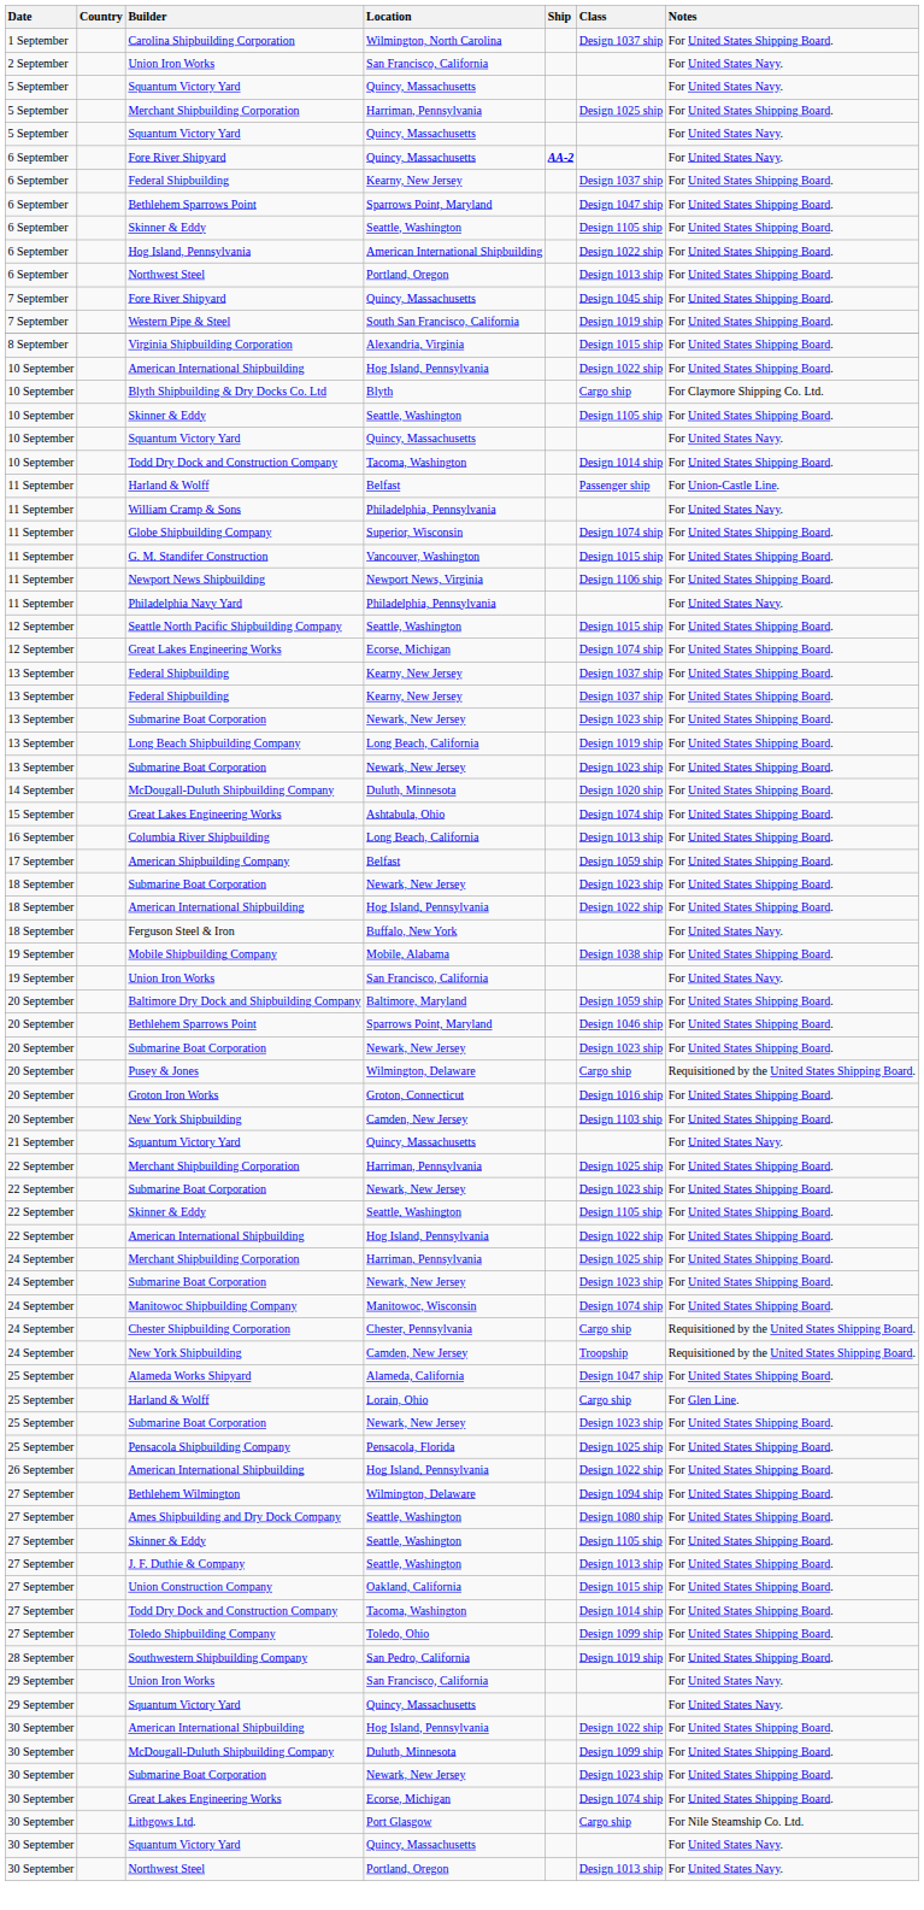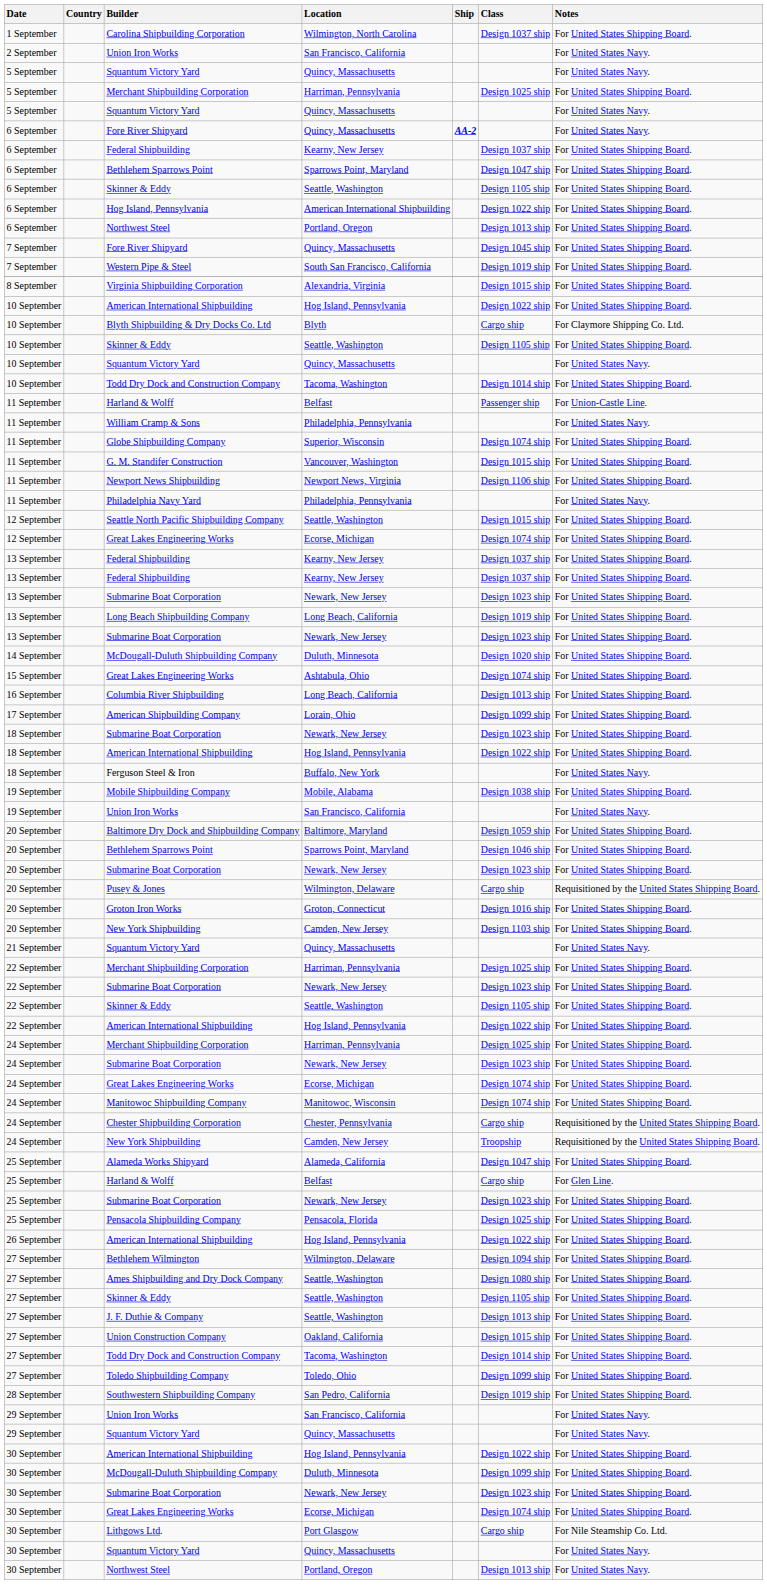 <table class="wikitable sortable" style="font-size:1.00em; line-height:1.5em;">
 <tr>
 <th style="text-align: left;">Date</th>
 <th style="text-align: left;">Country</th>
 <th style="text-align: left;">Builder</th>
 <th style="text-align: left;">Location</th>
 <th style="text-align: left;">Ship</th>
 <th style="text-align: left;">Class</th>
 <th style="text-align: left;">Notes</th>
 </tr>
 <tr ---->
 <td>1 September</td>
 <td></td>
 <td><a href='#'>Carolina Shipbuilding Corporation</a></td>
 <td><a href='#'>Wilmington, North Carolina</a></td>
 <td><strong></strong></td>
 <td><a href='#'>Design 1037 ship</a></td>
 <td>For <a href='#'>United States Shipping Board</a>.</td>
 </tr>
 <tr ---->
 <td>2 September</td>
 <td></td>
 <td><a href='#'>Union Iron Works</a></td>
 <td><a href='#'>San Francisco, California</a></td>
 <td><strong></strong></td>
 <td></td>
 <td>For <a href='#'>United States Navy</a>.</td>
 </tr>
 <tr ---->
 <td>5 September</td>
 <td></td>
 <td><a href='#'>Squantum Victory Yard</a></td>
 <td><a href='#'>Quincy, Massachusetts</a></td>
 <td><strong></strong></td>
 <td></td>
 <td>For <a href='#'>United States Navy</a>.</td>
 </tr>
 <tr ---->
 <td>5 September</td>
 <td></td>
 <td><a href='#'>Merchant Shipbuilding Corporation</a></td>
 <td><a href='#'>Harriman, Pennsylvania</a></td>
 <td><strong></strong></td>
 <td><a href='#'>Design 1025 ship</a></td>
 <td>For <a href='#'>United States Shipping Board</a>.</td>
 </tr>
 <tr ---->
 <td>5 September</td>
 <td></td>
 <td><a href='#'>Squantum Victory Yard</a></td>
 <td><a href='#'>Quincy, Massachusetts</a></td>
 <td><strong></strong></td>
 <td></td>
 <td>For <a href='#'>United States Navy</a>.</td>
 </tr>
 <tr ---->
 <td>6 September</td>
 <td></td>
 <td><a href='#'>Fore River Shipyard</a></td>
 <td><a href='#'>Quincy, Massachusetts</a></td>
 <td><strong><a href='#'><em>AA-2</em></a></strong></td>
 <td></td>
 <td>For <a href='#'>United States Navy</a>.</td>
 </tr>
 <tr ---->
 <td>6 September</td>
 <td></td>
 <td><a href='#'>Federal Shipbuilding</a></td>
 <td><a href='#'>Kearny, New Jersey</a></td>
 <td><strong></strong></td>
 <td><a href='#'>Design 1037 ship</a></td>
 <td>For <a href='#'>United States Shipping Board</a>.</td>
 </tr>
 <tr ---->
 <td>6 September</td>
 <td></td>
 <td><a href='#'>Bethlehem Sparrows Point</a></td>
 <td><a href='#'>Sparrows Point, Maryland</a></td>
 <td><strong></strong></td>
 <td><a href='#'>Design 1047 ship</a></td>
 <td>For <a href='#'>United States Shipping Board</a>.</td>
 </tr>
 <tr ---->
 <td>6 September</td>
 <td></td>
 <td><a href='#'>Skinner & Eddy</a></td>
 <td><a href='#'>Seattle, Washington</a></td>
 <td><strong></strong></td>
 <td><a href='#'>Design 1105 ship</a></td>
 <td>For <a href='#'>United States Shipping Board</a>.</td>
 </tr>
 <tr ---->
 <td>6 September</td>
 <td></td>
 <td><a href='#'>Hog Island, Pennsylvania</a></td>
 <td><a href='#'>American International Shipbuilding</a></td>
 <td><strong></strong></td>
 <td><a href='#'>Design 1022 ship</a></td>
 <td>For <a href='#'>United States Shipping Board</a>.</td>
 </tr>
 <tr ---->
 <td>6 September</td>
 <td></td>
 <td><a href='#'>Northwest Steel</a></td>
 <td><a href='#'>Portland, Oregon</a></td>
 <td><strong></strong></td>
 <td><a href='#'>Design 1013 ship</a></td>
 <td>For <a href='#'>United States Shipping Board</a>.</td>
 </tr>
 <tr ---->
 <td>7 September</td>
 <td></td>
 <td><a href='#'>Fore River Shipyard</a></td>
 <td><a href='#'>Quincy, Massachusetts</a></td>
 <td><strong></strong></td>
 <td><a href='#'>Design 1045 ship</a></td>
 <td>For <a href='#'>United States Shipping Board</a>.</td>
 </tr>
 <tr ---->
 <td>7 September</td>
 <td></td>
 <td><a href='#'>Western Pipe & Steel</a></td>
 <td><a href='#'>South San Francisco, California</a></td>
 <td><strong></strong></td>
 <td><a href='#'>Design 1019 ship</a></td>
 <td>For <a href='#'>United States Shipping Board</a>.</td>
 </tr>
 <tr>
 </tr>
 <tr ---->
 <td>8 September</td>
 <td></td>
 <td><a href='#'>Virginia Shipbuilding Corporation</a></td>
 <td><a href='#'>Alexandria, Virginia</a></td>
 <td><strong></strong></td>
 <td><a href='#'>Design 1015 ship</a></td>
 <td>For <a href='#'>United States Shipping Board</a>.</td>
 </tr>
 <tr ---->
 <td>10 September</td>
 <td></td>
 <td><a href='#'>American International Shipbuilding</a></td>
 <td><a href='#'>Hog Island, Pennsylvania</a></td>
 <td><strong></strong></td>
 <td><a href='#'>Design 1022 ship</a></td>
 <td>For <a href='#'>United States Shipping Board</a>.</td>
 </tr>
 <tr ---->
 <td>10 September</td>
 <td></td>
 <td><a href='#'>Blyth Shipbuilding & Dry Docks Co. Ltd</a></td>
 <td><a href='#'>Blyth</a></td>
 <td><strong></strong></td>
 <td><a href='#'>Cargo ship</a></td>
 <td>For Claymore Shipping Co. Ltd.</td>
 </tr>
 <tr ---->
 <td>10 September</td>
 <td></td>
 <td><a href='#'>Skinner & Eddy</a></td>
 <td><a href='#'>Seattle, Washington</a></td>
 <td><strong></strong></td>
 <td><a href='#'>Design 1105 ship</a></td>
 <td>For <a href='#'>United States Shipping Board</a>.</td>
 </tr>
 <tr ---->
 <td>10 September</td>
 <td></td>
 <td><a href='#'>Squantum Victory Yard</a></td>
 <td><a href='#'>Quincy, Massachusetts</a></td>
 <td><strong></strong></td>
 <td></td>
 <td>For <a href='#'>United States Navy</a>.</td>
 </tr>
 <tr ---->
 <td>10 September</td>
 <td></td>
 <td><a href='#'>Todd Dry Dock and Construction Company</a></td>
 <td><a href='#'>Tacoma, Washington</a></td>
 <td><strong></strong></td>
 <td><a href='#'>Design 1014 ship</a></td>
 <td>For <a href='#'>United States Shipping Board</a>.</td>
 </tr>
 <tr ---->
 <td>11 September</td>
 <td></td>
 <td><a href='#'>Harland & Wolff</a></td>
 <td><a href='#'>Belfast</a></td>
 <td><strong></strong></td>
 <td><a href='#'>Passenger ship</a></td>
 <td>For <a href='#'>Union-Castle Line</a>.</td>
 </tr>
 <tr ---->
 <td>11 September</td>
 <td></td>
 <td><a href='#'>William Cramp & Sons</a></td>
 <td><a href='#'>Philadelphia, Pennsylvania</a></td>
 <td><strong></strong></td>
 <td></td>
 <td>For <a href='#'>United States Navy</a>.</td>
 </tr>
 <tr ---->
 <td>11 September</td>
 <td></td>
 <td><a href='#'>Globe Shipbuilding Company</a></td>
 <td><a href='#'>Superior, Wisconsin</a></td>
 <td><strong></strong></td>
 <td><a href='#'>Design 1074 ship</a></td>
 <td>For <a href='#'>United States Shipping Board</a>.</td>
 </tr>
 <tr ---->
 <td>11 September</td>
 <td></td>
 <td><a href='#'>G. M. Standifer Construction</a></td>
 <td><a href='#'>Vancouver, Washington</a></td>
 <td><strong></strong></td>
 <td><a href='#'>Design 1015 ship</a></td>
 <td>For <a href='#'>United States Shipping Board</a>.</td>
 </tr>
 <tr ---->
 <td>11 September</td>
 <td></td>
 <td><a href='#'>Newport News Shipbuilding</a></td>
 <td><a href='#'>Newport News, Virginia</a></td>
 <td><strong></strong></td>
 <td><a href='#'>Design 1106 ship</a></td>
 <td>For <a href='#'>United States Shipping Board</a>.</td>
 </tr>
 <tr ---->
 <td>11 September</td>
 <td></td>
 <td><a href='#'>Philadelphia Navy Yard</a></td>
 <td><a href='#'>Philadelphia, Pennsylvania</a></td>
 <td><strong></strong></td>
 <td></td>
 <td>For <a href='#'>United States Navy</a>.</td>
 </tr>
 <tr ---->
 <td>12 September</td>
 <td></td>
 <td><a href='#'>Seattle North Pacific Shipbuilding Company</a></td>
 <td><a href='#'>Seattle, Washington</a></td>
 <td><strong></strong></td>
 <td><a href='#'>Design 1015 ship</a></td>
 <td>For <a href='#'>United States Shipping Board</a>.</td>
 </tr>
 <tr ---->
 <td>12 September</td>
 <td></td>
 <td><a href='#'>Great Lakes Engineering Works</a></td>
 <td><a href='#'>Ecorse, Michigan</a></td>
 <td><strong></strong></td>
 <td><a href='#'>Design 1074 ship</a></td>
 <td>For <a href='#'>United States Shipping Board</a>.</td>
 </tr>
 <tr ---->
 <td>13 September</td>
 <td></td>
 <td><a href='#'>Federal Shipbuilding</a></td>
 <td><a href='#'>Kearny, New Jersey</a></td>
 <td><strong></strong></td>
 <td><a href='#'>Design 1037 ship</a></td>
 <td>For <a href='#'>United States Shipping Board</a>.</td>
 </tr>
 <tr ---->
 <td>13 September</td>
 <td></td>
 <td><a href='#'>Federal Shipbuilding</a></td>
 <td><a href='#'>Kearny, New Jersey</a></td>
 <td><strong></strong></td>
 <td><a href='#'>Design 1037 ship</a></td>
 <td>For <a href='#'>United States Shipping Board</a>.</td>
 </tr>
 <tr ---->
 <td>13 September</td>
 <td></td>
 <td><a href='#'>Submarine Boat Corporation</a></td>
 <td><a href='#'>Newark, New Jersey</a></td>
 <td><strong></strong></td>
 <td><a href='#'>Design 1023 ship</a></td>
 <td>For <a href='#'>United States Shipping Board</a>.</td>
 </tr>
 <tr ---->
 <td>13 September</td>
 <td></td>
 <td><a href='#'>Long Beach Shipbuilding Company</a></td>
 <td><a href='#'>Long Beach, California</a></td>
 <td><strong></strong></td>
 <td><a href='#'>Design 1019 ship</a></td>
 <td>For <a href='#'>United States Shipping Board</a>.</td>
 </tr>
 <tr ---->
 <td>13 September</td>
 <td></td>
 <td><a href='#'>Submarine Boat Corporation</a></td>
 <td><a href='#'>Newark, New Jersey</a></td>
 <td><strong></strong></td>
 <td><a href='#'>Design 1023 ship</a></td>
 <td>For <a href='#'>United States Shipping Board</a>.</td>
 </tr>
 <tr ---->
 <td>14 September</td>
 <td></td>
 <td><a href='#'>McDougall-Duluth Shipbuilding Company</a></td>
 <td><a href='#'>Duluth, Minnesota</a></td>
 <td><strong></strong></td>
 <td><a href='#'>Design 1020 ship</a></td>
 <td>For <a href='#'>United States Shipping Board</a>.</td>
 </tr>
 <tr ---->
 <td>15 September</td>
 <td></td>
 <td><a href='#'>Great Lakes Engineering Works</a></td>
 <td><a href='#'>Ashtabula, Ohio</a></td>
 <td><strong></strong></td>
 <td><a href='#'>Design 1074 ship</a></td>
 <td>For <a href='#'>United States Shipping Board</a>.</td>
 </tr>
 <tr ---->
 <td>16 September</td>
 <td></td>
 <td><a href='#'>Columbia River Shipbuilding</a></td>
 <td><a href='#'>Long Beach, California</a></td>
 <td><strong></strong></td>
 <td><a href='#'>Design 1013 ship</a></td>
 <td>For <a href='#'>United States Shipping Board</a>.</td>
 </tr>
 <tr ---->
 <td>17 September</td>
 <td></td>
 <td><a href='#'>American Shipbuilding Company</a></td>
-<td><a href='#'>Belfast</a></td>
+<td><a href='#'>Lorain, Ohio</a></td>
 <td><strong></strong></td>
-<td><a href='#'>Design 1059 ship</a></td>
+<td><a href='#'>Design 1099 ship</a></td>
 <td>For <a href='#'>United States Shipping Board</a>.</td>
 </tr>
 <tr ---->
 <td>18 September</td>
 <td></td>
 <td><a href='#'>Submarine Boat Corporation</a></td>
 <td><a href='#'>Newark, New Jersey</a></td>
 <td><strong></strong></td>
 <td><a href='#'>Design 1023 ship</a></td>
 <td>For <a href='#'>United States Shipping Board</a>.</td>
 </tr>
 <tr ---->
 <td>18 September</td>
 <td></td>
 <td><a href='#'>American International Shipbuilding</a></td>
 <td><a href='#'>Hog Island, Pennsylvania</a></td>
 <td><strong></strong></td>
 <td><a href='#'>Design 1022 ship</a></td>
 <td>For <a href='#'>United States Shipping Board</a>.</td>
 </tr>
 <tr ---->
 <td>18 September</td>
 <td></td>
 <td>Ferguson Steel & Iron</td>
 <td><a href='#'>Buffalo, New York</a></td>
 <td><strong> </strong></td>
 <td></td>
 <td>For <a href='#'>United States Navy</a>.</td>
 </tr>
 <tr ---->
 <td>19 September</td>
 <td></td>
 <td><a href='#'>Mobile Shipbuilding Company</a></td>
 <td><a href='#'>Mobile, Alabama</a></td>
 <td><strong></strong></td>
 <td><a href='#'>Design 1038 ship</a></td>
 <td>For <a href='#'>United States Shipping Board</a>.</td>
 </tr>
 <tr ---->
 <td>19 September</td>
 <td></td>
 <td><a href='#'>Union Iron Works</a></td>
 <td><a href='#'>San Francisco, California</a></td>
 <td><strong></strong></td>
 <td></td>
 <td>For <a href='#'>United States Navy</a>.</td>
 </tr>
 <tr ---->
 <td>20 September</td>
 <td></td>
 <td><a href='#'>Baltimore Dry Dock and Shipbuilding Company</a></td>
 <td><a href='#'>Baltimore, Maryland</a></td>
 <td><strong></strong></td>
 <td><a href='#'>Design 1059 ship</a></td>
 <td>For <a href='#'>United States Shipping Board</a>.</td>
 </tr>
 <tr ---->
 <td>20 September</td>
 <td></td>
 <td><a href='#'>Bethlehem Sparrows Point</a></td>
 <td><a href='#'>Sparrows Point, Maryland</a></td>
 <td><strong></strong></td>
 <td><a href='#'>Design 1046 ship</a></td>
 <td>For <a href='#'>United States Shipping Board</a>.</td>
 </tr>
 <tr ---->
 <td>20 September</td>
 <td></td>
 <td><a href='#'>Submarine Boat Corporation</a></td>
 <td><a href='#'>Newark, New Jersey</a></td>
 <td><strong></strong></td>
 <td><a href='#'>Design 1023 ship</a></td>
 <td>For <a href='#'>United States Shipping Board</a>.</td>
 </tr>
 <tr ---->
 <td>20 September</td>
 <td></td>
 <td><a href='#'>Pusey & Jones</a></td>
 <td><a href='#'>Wilmington, Delaware</a></td>
 <td><strong></strong></td>
 <td><a href='#'>Cargo ship</a></td>
 <td>Requisitioned by the <a href='#'>United States Shipping Board</a>.</td>
 </tr>
 <tr ---->
 <td>20 September</td>
 <td></td>
 <td><a href='#'>Groton Iron Works</a></td>
 <td><a href='#'>Groton, Connecticut</a></td>
 <td><strong></strong></td>
 <td><a href='#'>Design 1016 ship</a></td>
 <td>For <a href='#'>United States Shipping Board</a>.</td>
 </tr>
 <tr ---->
 <td>20 September</td>
 <td></td>
 <td><a href='#'>New York Shipbuilding</a></td>
 <td><a href='#'>Camden, New Jersey</a></td>
 <td><strong></strong></td>
 <td><a href='#'>Design 1103 ship</a></td>
 <td>For <a href='#'>United States Shipping Board</a>.</td>
 </tr>
 <tr ---->
 <td>21 September</td>
 <td></td>
 <td><a href='#'>Squantum Victory Yard</a></td>
 <td><a href='#'>Quincy, Massachusetts</a></td>
 <td><strong></strong></td>
 <td></td>
 <td>For <a href='#'>United States Navy</a>.</td>
 </tr>
 <tr ---->
 <td>22 September</td>
 <td></td>
 <td><a href='#'>Merchant Shipbuilding Corporation</a></td>
 <td><a href='#'>Harriman, Pennsylvania</a></td>
 <td><strong></strong></td>
 <td><a href='#'>Design 1025 ship</a></td>
 <td>For <a href='#'>United States Shipping Board</a>.</td>
 </tr>
 <tr ---->
 <td>22 September</td>
 <td></td>
 <td><a href='#'>Submarine Boat Corporation</a></td>
 <td><a href='#'>Newark, New Jersey</a></td>
 <td><strong></strong></td>
 <td><a href='#'>Design 1023 ship</a></td>
 <td>For <a href='#'>United States Shipping Board</a>.</td>
 </tr>
 <tr ---->
 <td>22 September</td>
 <td></td>
 <td><a href='#'>Skinner & Eddy</a></td>
 <td><a href='#'>Seattle, Washington</a></td>
 <td><strong></strong></td>
 <td><a href='#'>Design 1105 ship</a></td>
 <td>For <a href='#'>United States Shipping Board</a>.</td>
 </tr>
 <tr ---->
 <td>22 September</td>
 <td></td>
 <td><a href='#'>American International Shipbuilding</a></td>
 <td><a href='#'>Hog Island, Pennsylvania</a></td>
 <td><strong></strong></td>
 <td><a href='#'>Design 1022 ship</a></td>
 <td>For <a href='#'>United States Shipping Board</a>.</td>
 </tr>
 <tr ---->
 <td>24 September</td>
 <td></td>
 <td><a href='#'>Merchant Shipbuilding Corporation</a></td>
 <td><a href='#'>Harriman, Pennsylvania</a></td>
 <td><strong></strong></td>
 <td><a href='#'>Design 1025 ship</a></td>
 <td>For <a href='#'>United States Shipping Board</a>.</td>
 </tr>
 <tr ---->
 <td>24 September</td>
 <td></td>
 <td><a href='#'>Submarine Boat Corporation</a></td>
 <td><a href='#'>Newark, New Jersey</a></td>
 <td><strong></strong></td>
 <td><a href='#'>Design 1023 ship</a></td>
 <td>For <a href='#'>United States Shipping Board</a>.</td>
 </tr>
 <tr ---->
 <td>24 September</td>
 <td></td>
+<td><a href='#'>Great Lakes Engineering Works</a></td>
+<td><a href='#'>Ecorse, Michigan</a></td>
+<td><strong></strong></td>
+<td><a href='#'>Design 1074 ship</a></td>
+<td>For <a href='#'>United States Shipping Board</a>.</td>
+</tr>
+<tr ---->
+<td>24 September</td>
+<td></td>
 <td><a href='#'>Manitowoc Shipbuilding Company</a></td>
 <td><a href='#'>Manitowoc, Wisconsin</a></td>
 <td><strong></strong></td>
 <td><a href='#'>Design 1074 ship</a></td>
 <td>For <a href='#'>United States Shipping Board</a>.</td>
 </tr>
 <tr ---->
 <td>24 September</td>
 <td></td>
 <td><a href='#'>Chester Shipbuilding Corporation</a></td>
 <td><a href='#'>Chester, Pennsylvania</a></td>
 <td><strong></strong></td>
 <td><a href='#'>Cargo ship</a></td>
 <td>Requisitioned by the <a href='#'>United States Shipping Board</a>.</td>
 </tr>
 <tr ---->
 <td>24 September</td>
 <td></td>
 <td><a href='#'>New York Shipbuilding</a></td>
 <td><a href='#'>Camden, New Jersey</a></td>
 <td><strong></strong></td>
 <td><a href='#'>Troopship</a></td>
 <td>Requisitioned by the <a href='#'>United States Shipping Board</a>.</td>
 </tr>
 <tr ---->
 <td>25 September</td>
 <td></td>
 <td><a href='#'>Alameda Works Shipyard</a></td>
 <td><a href='#'>Alameda, California</a></td>
 <td><strong></strong></td>
 <td><a href='#'>Design 1047 ship</a></td>
 <td>For <a href='#'>United States Shipping Board</a>.</td>
 </tr>
 <tr ---->
 <td>25 September</td>
 <td></td>
 <td><a href='#'>Harland & Wolff</a></td>
-<td><a href='#'>Lorain, Ohio</a></td>
+<td><a href='#'>Belfast</a></td>
 <td><strong></strong></td>
 <td><a href='#'>Cargo ship</a></td>
 <td>For <a href='#'>Glen Line</a>.</td>
 </tr>
 <tr ---->
 <td>25 September</td>
 <td></td>
 <td><a href='#'>Submarine Boat Corporation</a></td>
 <td><a href='#'>Newark, New Jersey</a></td>
 <td><strong></strong></td>
 <td><a href='#'>Design 1023 ship</a></td>
 <td>For <a href='#'>United States Shipping Board</a>.</td>
 </tr>
 <tr ---->
 <td>25 September</td>
 <td></td>
 <td><a href='#'>Pensacola Shipbuilding Company</a></td>
 <td><a href='#'>Pensacola, Florida</a></td>
 <td><strong></strong></td>
 <td><a href='#'>Design 1025 ship</a></td>
 <td>For <a href='#'>United States Shipping Board</a>.</td>
 </tr>
 <tr ---->
 <td>26 September</td>
 <td></td>
 <td><a href='#'>American International Shipbuilding</a></td>
 <td><a href='#'>Hog Island, Pennsylvania</a></td>
 <td><strong></strong></td>
 <td><a href='#'>Design 1022 ship</a></td>
 <td>For <a href='#'>United States Shipping Board</a>.</td>
 </tr>
 <tr ---->
 <td>27 September</td>
 <td></td>
 <td><a href='#'>Bethlehem Wilmington</a></td>
 <td><a href='#'>Wilmington, Delaware</a></td>
 <td><strong></strong></td>
 <td><a href='#'>Design 1094 ship</a></td>
 <td>For <a href='#'>United States Shipping Board</a>.</td>
 </tr>
 <tr ---->
 <td>27 September</td>
 <td></td>
 <td><a href='#'>Ames Shipbuilding and Dry Dock Company</a></td>
 <td><a href='#'>Seattle, Washington</a></td>
 <td><strong></strong></td>
 <td><a href='#'>Design 1080 ship</a></td>
 <td>For <a href='#'>United States Shipping Board</a>.</td>
 </tr>
 <tr ---->
 <td>27 September</td>
 <td></td>
 <td><a href='#'>Skinner & Eddy</a></td>
 <td><a href='#'>Seattle, Washington</a></td>
 <td><strong></strong></td>
 <td><a href='#'>Design 1105 ship</a></td>
 <td>For <a href='#'>United States Shipping Board</a>.</td>
 </tr>
 <tr ---->
 <td>27 September</td>
 <td></td>
 <td><a href='#'>J. F. Duthie & Company</a></td>
 <td><a href='#'>Seattle, Washington</a></td>
 <td><strong></strong></td>
 <td><a href='#'>Design 1013 ship</a></td>
 <td>For <a href='#'>United States Shipping Board</a>.</td>
 </tr>
 <tr ---->
 <td>27 September</td>
 <td></td>
 <td><a href='#'>Union Construction Company</a></td>
 <td><a href='#'>Oakland, California</a></td>
 <td><strong></strong></td>
 <td><a href='#'>Design 1015 ship</a></td>
 <td>For <a href='#'>United States Shipping Board</a>.</td>
 </tr>
 <tr ---->
 <td>27 September</td>
 <td></td>
 <td><a href='#'>Todd Dry Dock and Construction Company</a></td>
 <td><a href='#'>Tacoma, Washington</a></td>
 <td><strong></strong></td>
 <td><a href='#'>Design 1014 ship</a></td>
 <td>For <a href='#'>United States Shipping Board</a>.</td>
 </tr>
 <tr ---->
 <td>27 September</td>
 <td></td>
 <td><a href='#'>Toledo Shipbuilding Company</a></td>
 <td><a href='#'>Toledo, Ohio</a></td>
 <td><strong></strong></td>
 <td><a href='#'>Design 1099 ship</a></td>
 <td>For <a href='#'>United States Shipping Board</a>.</td>
 </tr>
 <tr ---->
 <td>28 September</td>
 <td></td>
 <td><a href='#'>Southwestern Shipbuilding Company</a></td>
 <td><a href='#'>San Pedro, California</a></td>
 <td><strong></strong></td>
 <td><a href='#'>Design 1019 ship</a></td>
 <td>For <a href='#'>United States Shipping Board</a>.</td>
 </tr>
 <tr ---->
 <td>29 September</td>
 <td></td>
 <td><a href='#'>Union Iron Works</a></td>
 <td><a href='#'>San Francisco, California</a></td>
 <td><strong></strong></td>
 <td></td>
 <td>For <a href='#'>United States Navy</a>.</td>
 </tr>
 <tr ---->
 <td>29 September</td>
 <td></td>
 <td><a href='#'>Squantum Victory Yard</a></td>
 <td><a href='#'>Quincy, Massachusetts</a></td>
 <td><strong></strong></td>
 <td></td>
 <td>For <a href='#'>United States Navy</a>.</td>
 </tr>
 <tr ---->
 <td>30 September</td>
 <td></td>
 <td><a href='#'>American International Shipbuilding</a></td>
 <td><a href='#'>Hog Island, Pennsylvania</a></td>
 <td><strong></strong></td>
 <td><a href='#'>Design 1022 ship</a></td>
 <td>For <a href='#'>United States Shipping Board</a>.</td>
 </tr>
 <tr ---->
 <td>30 September</td>
 <td></td>
 <td><a href='#'>McDougall-Duluth Shipbuilding Company</a></td>
 <td><a href='#'>Duluth, Minnesota</a></td>
 <td><strong></strong></td>
 <td><a href='#'>Design 1099 ship</a></td>
 <td>For <a href='#'>United States Shipping Board</a>.</td>
 </tr>
 <tr ---->
 <td>30 September</td>
 <td></td>
 <td><a href='#'>Submarine Boat Corporation</a></td>
 <td><a href='#'>Newark, New Jersey</a></td>
 <td><strong></strong></td>
 <td><a href='#'>Design 1023 ship</a></td>
 <td>For <a href='#'>United States Shipping Board</a>.</td>
 </tr>
 <tr ---->
 <td>30 September</td>
 <td></td>
 <td><a href='#'>Great Lakes Engineering Works</a></td>
 <td><a href='#'>Ecorse, Michigan</a></td>
 <td><strong></strong></td>
 <td><a href='#'>Design 1074 ship</a></td>
 <td>For <a href='#'>United States Shipping Board</a>.</td>
 </tr>
 <tr ---->
 <td>30 September</td>
 <td></td>
 <td><a href='#'>Lithgows Ltd</a>.</td>
 <td><a href='#'>Port Glasgow</a></td>
 <td><strong></strong></td>
 <td><a href='#'>Cargo ship</a></td>
 <td>For Nile Steamship Co. Ltd.</td>
 </tr>
 <tr ---->
 <td>30 September</td>
 <td></td>
 <td><a href='#'>Squantum Victory Yard</a></td>
 <td><a href='#'>Quincy, Massachusetts</a></td>
 <td><strong></strong></td>
 <td></td>
 <td>For <a href='#'>United States Navy</a>.</td>
 </tr>
 <tr ---->
 <td>30 September</td>
 <td></td>
 <td><a href='#'>Northwest Steel</a></td>
 <td><a href='#'>Portland, Oregon</a></td>
 <td><strong></strong></td>
 <td><a href='#'>Design 1013 ship</a></td>
 <td>For <a href='#'>United States Navy</a>.</td>
 </tr>
 </table>
